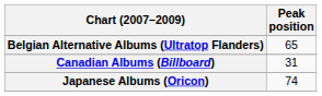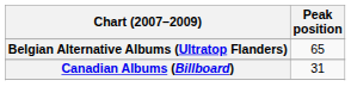 <table class="wikitable sortable plainrowheaders" style="text-align:center">
 <tr>
 <th>Chart (2007–2009)</th>
 <th>Peak<br>position</th>
 </tr>
 <tr>
 </tr>
 <tr>
 </tr>
 <tr>
 </tr>
 <tr>
 <th scope="row">Belgian Alternative Albums (<a href='#'>Ultratop</a> Flanders)</th>
 <td>65</td>
 </tr>
 <tr>
 </tr>
 <tr>
 <th scope="row"><a href='#'>Canadian Albums</a> (<a href='#'><em>Billboard</em></a>)</th>
 <td>31</td>
 </tr>
 <tr>
 </tr>
 <tr>
 </tr>
 <tr>
 </tr>
 <tr>
 </tr>
 <tr>
-<th scope="row">Japanese Albums (<a href='#'>Oricon</a>)</th>
-<td>74</td>
-</tr>
-<tr>
 </tr>
 <tr>
 </tr>
 <tr>
 </tr>
 <tr>
 </tr>
 <tr>
 </tr>
 <tr>
 </tr>
 <tr>
 </tr>
 </table>
